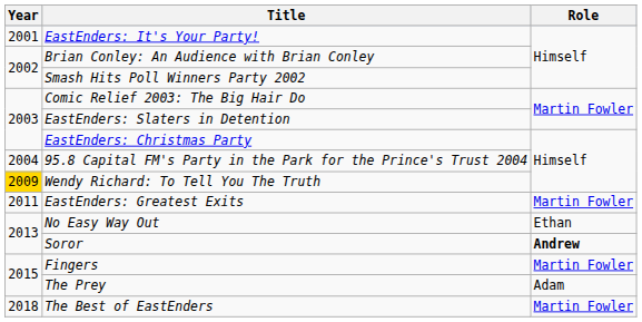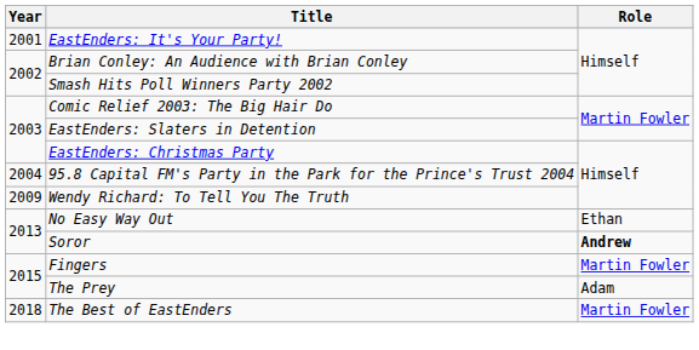 <table class="wikitable">
 <tr style="background:#b0c4de; text-align:center;">
 <th>Year</th>
 <th>Title</th>
 <th>Role</th>
 </tr>
 <tr>
 <td>2001</td>
 <td><a href='#'><em>EastEnders: It's Your Party!</em></a></td>
 <td rowspan="3">Himself</td>
 </tr>
 <tr>
 <td rowspan="2">2002</td>
 <td><em>Brian Conley: An Audience with Brian Conley</em></td>
 </tr>
 <tr>
 <td><em>Smash Hits Poll Winners Party 2002</em></td>
 </tr>
 <tr>
 <td rowspan="3">2003</td>
 <td><em>Comic Relief 2003: The Big Hair Do</em></td>
 <td rowspan="2"><a href='#'>Martin Fowler</a></td>
 </tr>
 <tr>
 <td><em>EastEnders: Slaters in Detention</em></td>
 </tr>
 <tr>
 <td><a href='#'><em>EastEnders: Christmas Party</em></a></td>
 <td rowspan="3">Himself</td>
 </tr>
 <tr>
 <td>2004</td>
 <td><em>95.8 Capital FM's Party in the Park for the Prince's Trust 2004</em></td>
 </tr>
 <tr>
-<td style="background: gold;">2009</td>
+<td>2009</td>
 <td><em>Wendy Richard: To Tell You The Truth</em></td>
-</tr>
-<tr>
-<td>2011</td>
-<td><em>EastEnders: Greatest Exits</em></td>
-<td><a href='#'>Martin Fowler</a></td>
 </tr>
 <tr>
 <td rowspan="2">2013</td>
 <td><em>No Easy Way Out</em></td>
 <td>Ethan</td>
 </tr>
 <tr>
 <td><em>Soror</em></td>
 <td><strong>Andrew</strong></td>
 </tr>
 <tr>
 <td rowspan="2">2015</td>
 <td><em>Fingers</em></td>
 <td><a href='#'>Martin Fowler</a></td>
 </tr>
 <tr>
 <td><em>The Prey</em></td>
 <td>Adam</td>
 </tr>
 <tr>
 <td>2018</td>
 <td><em>The Best of EastEnders</em></td>
 <td><a href='#'>Martin Fowler</a></td>
 </tr>
 </table>
